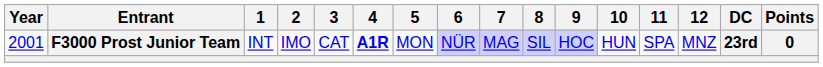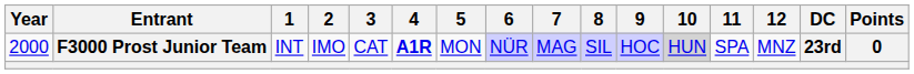 <table class="wikitable" style="text-align:center; font-size:90%">
 <tr>
 <th>Year</th>
 <th>Entrant</th>
 <th>1</th>
 <th>2</th>
 <th>3</th>
 <th>4</th>
 <th>5</th>
 <th>6</th>
 <th>7</th>
 <th>8</th>
 <th>9</th>
 <th>10</th>
 <th>11</th>
 <th>12</th>
 <th>DC</th>
 <th>Points</th>
 </tr>
 <tr>
-<td><a href='#'>2001</a></td>
+<td><a href='#'>2000</a></td>
 <th>F3000 Prost Junior Team</th>
 <td><a href='#'>INT</a></td>
 <td><a href='#'>IMO</a></td>
 <td><a href='#'>CAT</a></td>
 <td><strong><a href='#'>A1R</a></strong></td>
 <td><a href='#'>MON</a></td>
 <td style="background:#CFCFFF;"><a href='#'>NÜR</a><br></td>
 <td style="background:#CFCFFF;"><a href='#'>MAG</a><br></td>
 <td style="background:#CFCFFF;"><a href='#'>SIL</a><br></td>
 <td style="background:#CFCFFF;"><a href='#'>HOC</a><br></td>
-<td><a href='#'>HUN</a></td>
+<td style="background: lightgrey;"><a href='#'>HUN</a></td>
 <td><a href='#'>SPA</a></td>
 <td><a href='#'>MNZ</a></td>
 <th>23rd</th>
 <th>0</th>
 </tr>
 <tr>
 <th colspan="16"></th>
 </tr>
 </table>
